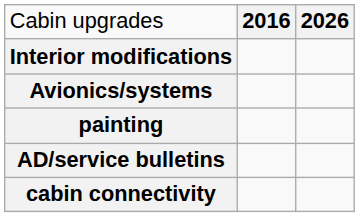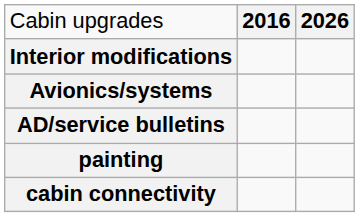 <table class="wikitable">
 <tr>
 <td>Cabin upgrades</td>
 <th>2016</th>
 <th>2026</th>
 </tr>
 <tr>
 <th>Interior modifications</th>
 <td></td>
 <td></td>
 </tr>
 <tr>
 <th>Avionics/systems</th>
 <td></td>
 <td></td>
 </tr>
 <tr>
-<th>painting</th>
+<th>AD/service bulletins</th>
 <td></td>
 <td></td>
 </tr>
 <tr>
-<th>AD/service bulletins</th>
+<th>painting</th>
 <td></td>
 <td></td>
 </tr>
 <tr>
 <th>cabin connectivity</th>
 <td></td>
 <td></td>
 </tr>
 </table>
